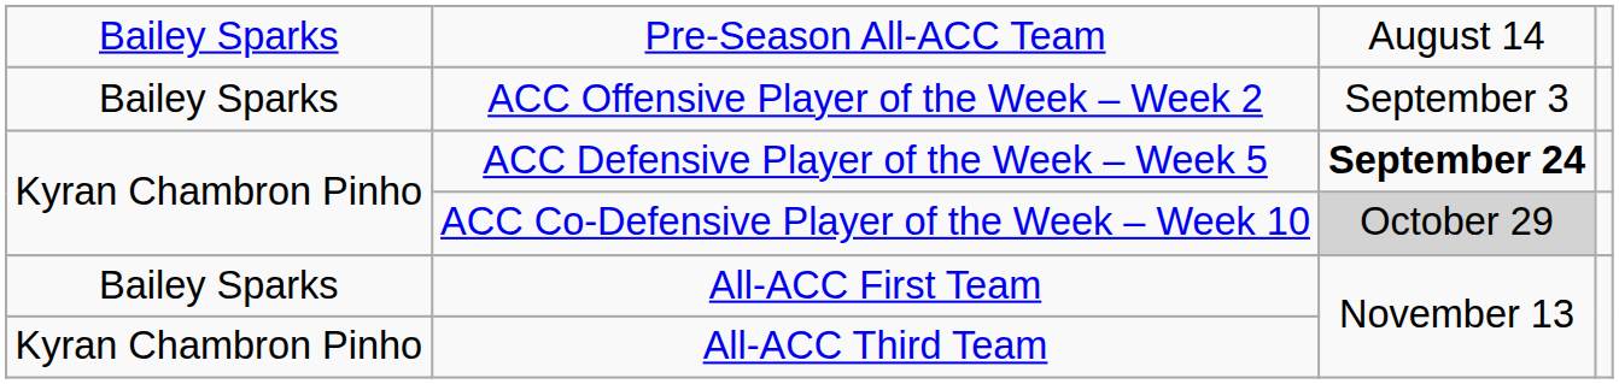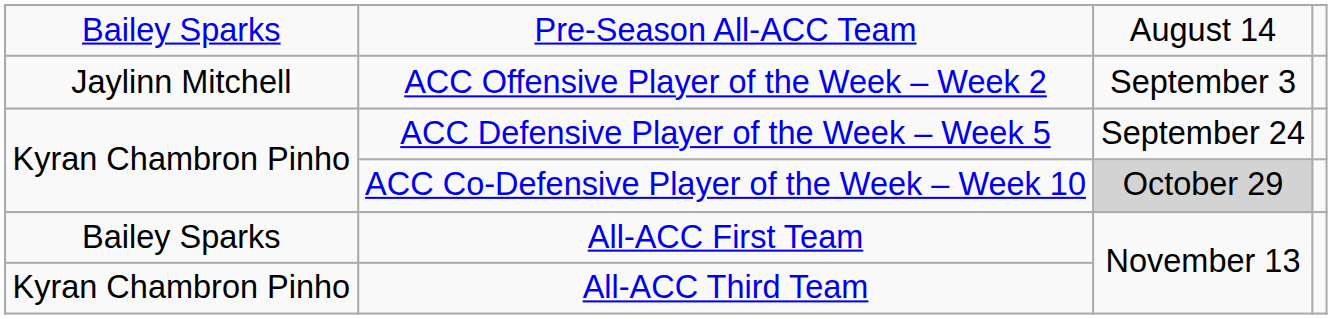 <table class="wikitable sortable" style="text-align: center">
 <tr>
 <td><a href='#'>Bailey Sparks</a></td>
 <td><a href='#'>Pre-Season All-ACC Team</a></td>
 <td>August 14</td>
 <td></td>
 </tr>
 <tr>
-<td>Bailey Sparks</td>
+<td>Jaylinn Mitchell</td>
 <td><a href='#'>ACC Offensive Player of the Week – Week 2</a></td>
 <td>September 3</td>
 <td></td>
 </tr>
 <tr>
 <td rowspan=2>Kyran Chambron Pinho</td>
 <td><a href='#'>ACC Defensive Player of the Week – Week 5</a></td>
-<td><strong>September 24</strong></td>
+<td>September 24</td>
 <td></td>
 </tr>
 <tr>
 <td><a href='#'>ACC Co-Defensive Player of the Week – Week 10</a></td>
 <td style="background: lightgrey;">October 29</td>
 <td></td>
 </tr>
 <tr>
 <td>Bailey Sparks</td>
 <td><a href='#'>All-ACC First Team</a></td>
 <td rowspan=2>November 13</td>
 <td rowspan=2></td>
 </tr>
 <tr>
 <td>Kyran Chambron Pinho</td>
 <td><a href='#'>All-ACC Third Team</a></td>
 </tr>
 </table>
